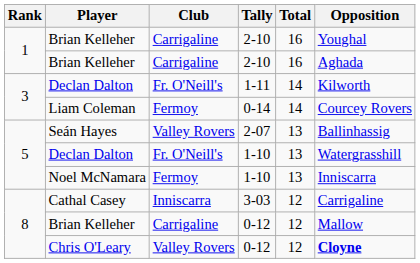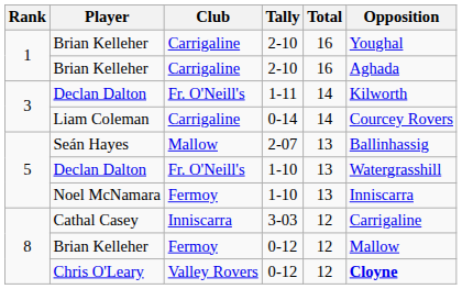 <table class="wikitable">
 <tr>
 <th>Rank</th>
 <th>Player</th>
 <th>Club</th>
 <th>Tally</th>
 <th>Total</th>
 <th>Opposition</th>
 </tr>
 <tr>
 <td rowspan="2" style="text-align:center;">1</td>
 <td>Brian Kelleher</td>
 <td><a href='#'>Carrigaline</a></td>
 <td align=center>2-10</td>
 <td align=center>16</td>
 <td><a href='#'>Youghal</a></td>
 </tr>
 <tr>
 <td>Brian Kelleher</td>
 <td><a href='#'>Carrigaline</a></td>
 <td align=center>2-10</td>
 <td align=center>16</td>
 <td><a href='#'>Aghada</a></td>
 </tr>
 <tr>
 <td rowspan="2" style="text-align:center;">3</td>
 <td><a href='#'>Declan Dalton</a></td>
 <td><a href='#'>Fr. O'Neill's</a></td>
 <td align=center>1-11</td>
 <td align=center>14</td>
 <td><a href='#'>Kilworth</a></td>
 </tr>
 <tr>
 <td>Liam Coleman</td>
-<td><a href='#'>Fermoy</a></td>
+<td><a href='#'>Carrigaline</a></td>
 <td align=center>0-14</td>
 <td align=center>14</td>
 <td><a href='#'>Courcey Rovers</a></td>
 </tr>
 <tr>
 <td rowspan="3" style="text-align:center;">5</td>
 <td>Seán Hayes</td>
-<td><a href='#'>Valley Rovers</a></td>
+<td><a href='#'>Mallow</a></td>
 <td align=center>2-07</td>
 <td align=center>13</td>
 <td><a href='#'>Ballinhassig</a></td>
 </tr>
 <tr>
 <td><a href='#'>Declan Dalton</a></td>
 <td><a href='#'>Fr. O'Neill's</a></td>
 <td align=center>1-10</td>
 <td align=center>13</td>
 <td><a href='#'>Watergrasshill</a></td>
 </tr>
 <tr>
 <td>Noel McNamara</td>
 <td><a href='#'>Fermoy</a></td>
 <td align=center>1-10</td>
 <td align=center>13</td>
 <td><a href='#'>Inniscarra</a></td>
 </tr>
 <tr>
 <td rowspan="3" style="text-align:center;">8</td>
 <td>Cathal Casey</td>
 <td><a href='#'>Inniscarra</a></td>
 <td align=center>3-03</td>
 <td align=center>12</td>
 <td><a href='#'>Carrigaline</a></td>
 </tr>
 <tr>
 <td>Brian Kelleher</td>
-<td><a href='#'>Carrigaline</a></td>
+<td><a href='#'>Fermoy</a></td>
 <td align=center>0-12</td>
 <td align=center>12</td>
 <td><a href='#'>Mallow</a></td>
 </tr>
 <tr>
 <td><a href='#'>Chris O'Leary</a></td>
 <td><a href='#'>Valley Rovers</a></td>
 <td align=center>0-12</td>
 <td align=center>12</td>
 <td><strong><a href='#'>Cloyne</a></strong></td>
 </tr>
 </table>
